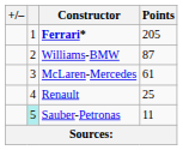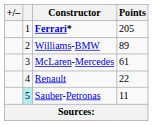 <table class="wikitable" style="font-size: 85%;">
 <tr>
 <th scope="col">+/–</th>
 <th scope="col"></th>
 <th scope="col">Constructor</th>
 <th scope="col">Points</th>
 </tr>
 <tr>
 <td></td>
 <td align="center">1</td>
 <td> <strong><a href='#'>Ferrari</a>*</strong></td>
 <td>205</td>
 </tr>
 <tr>
 <td></td>
 <td align="center">2</td>
 <td> <a href='#'>Williams</a>-<a href='#'>BMW</a></td>
-<td>87</td>
+<td>89</td>
 </tr>
 <tr>
 <td></td>
 <td align="center">3</td>
 <td> <a href='#'>McLaren</a>-<a href='#'>Mercedes</a></td>
 <td>61</td>
 </tr>
 <tr>
 <td></td>
 <td align="center">4</td>
 <td> <a href='#'>Renault</a></td>
-<td>25</td>
+<td>22</td>
 </tr>
 <tr>
 <td></td>
 <td align="center" style="background: paleturquoise;">5</td>
 <td> <a href='#'>Sauber</a>-<a href='#'>Petronas</a></td>
 <td>11</td>
 </tr>
 <tr>
 <th colspan=4>Sources:</th>
 </tr>
 </table>
